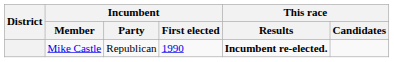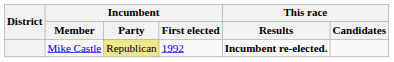 <table class=wikitable>
 <tr>
 <th rowspan=2>District</th>
 <th colspan=3>Incumbent</th>
 <th colspan=2>This race</th>
 </tr>
 <tr>
 <th>Member</th>
 <th>Party</th>
 <th>First elected</th>
 <th>Results</th>
 <th>Candidates</th>
 </tr>
 <tr>
 <th></th>
 <td><a href='#'>Mike Castle</a></td>
-<td>Republican</td>
-<td><a href='#'>1990</a></td>
+<td style="background: khaki;">Republican</td>
+<td><a href='#'>1992</a></td>
 <td><strong>Incumbent re-elected.</strong></td>
 <td nowrap></td>
 </tr>
 </table>
